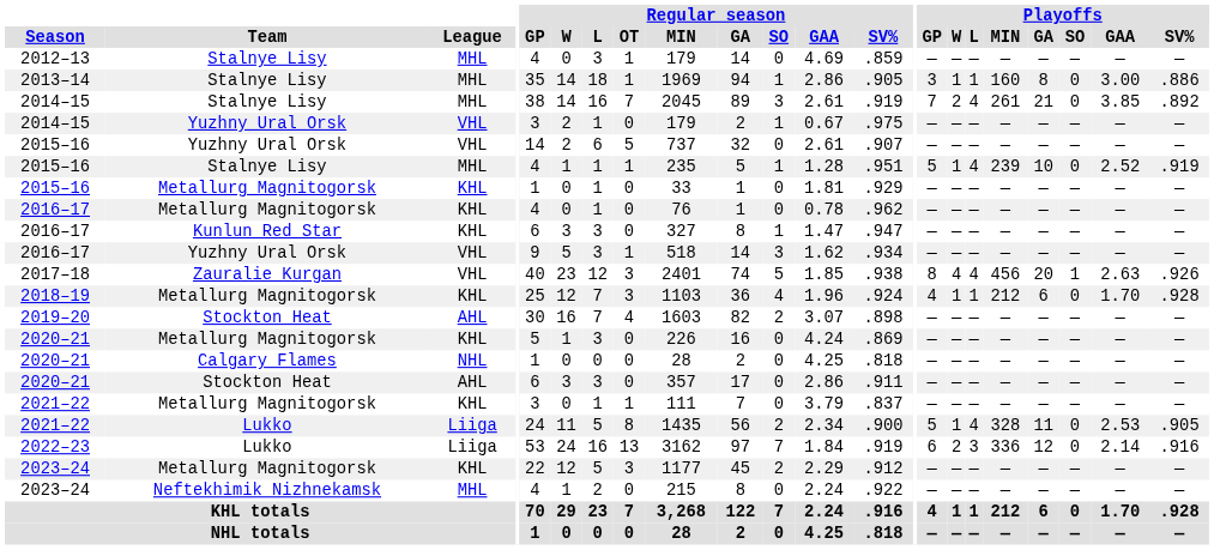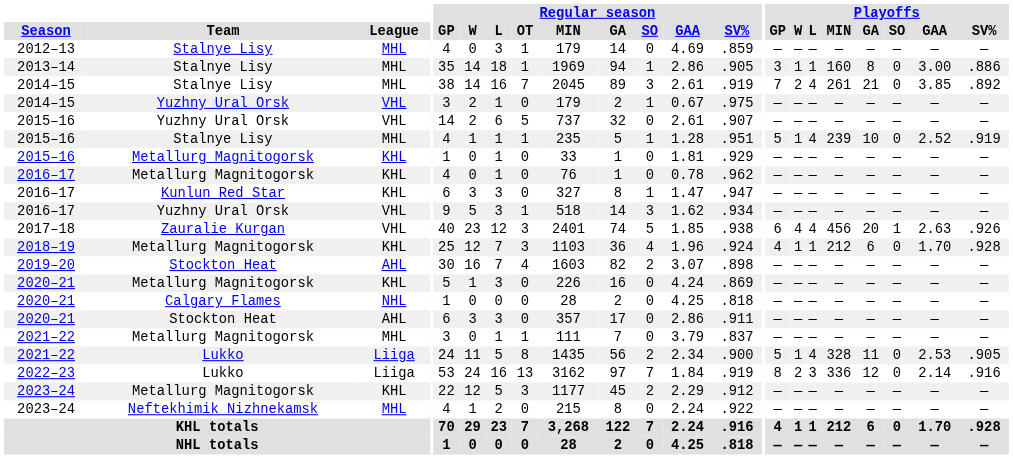 <table border="0" cellpadding="1" cellspacing="0" style="text-align:center; width:75%;">
 <tr bgcolor="#e0e0e0">
 <th colspan="3" bgcolor="#ffffff"></th>
 <th rowspan="99" bgcolor="#ffffff"></th>
 <th colspan="9" bgcolor="#e0e0e0"><a href='#'>Regular season</a></th>
 <th rowspan="99" bgcolor="#ffffff"></th>
 <th colspan="8" bgcolor="#e0e0e0"><a href='#'>Playoffs</a></th>
 </tr>
 <tr bgcolor="#e0e0e0">
 <th><a href='#'>Season</a></th>
 <th>Team</th>
 <th>League</th>
 <th>GP</th>
 <th>W</th>
 <th>L</th>
 <th>OT</th>
 <th>MIN</th>
 <th>GA</th>
 <th><a href='#'>SO</a></th>
 <th><a href='#'>GAA</a></th>
 <th><a href='#'>SV%</a></th>
 <th>GP</th>
 <th>W</th>
 <th>L</th>
 <th>MIN</th>
 <th>GA</th>
 <th>SO</th>
 <th>GAA</th>
 <th>SV%</th>
 </tr>
 <tr>
 <td>2012–13</td>
 <td><a href='#'>Stalnye Lisy</a></td>
 <td><a href='#'>MHL</a></td>
 <td>4</td>
 <td>0</td>
 <td>3</td>
 <td>1</td>
 <td>179</td>
 <td>14</td>
 <td>0</td>
 <td>4.69</td>
 <td>.859</td>
 <td>—</td>
 <td>—</td>
 <td>—</td>
 <td>—</td>
 <td>—</td>
 <td>—</td>
 <td>—</td>
 <td>—</td>
 </tr>
 <tr bgcolor="#f0f0f0">
 <td>2013–14</td>
 <td>Stalnye Lisy</td>
 <td>MHL</td>
 <td>35</td>
 <td>14</td>
 <td>18</td>
 <td>1</td>
 <td>1969</td>
 <td>94</td>
 <td>1</td>
 <td>2.86</td>
 <td>.905</td>
 <td>3</td>
 <td>1</td>
 <td>1</td>
 <td>160</td>
 <td>8</td>
 <td>0</td>
 <td>3.00</td>
 <td>.886</td>
 </tr>
 <tr>
 <td>2014–15</td>
 <td>Stalnye Lisy</td>
 <td>MHL</td>
 <td>38</td>
 <td>14</td>
 <td>16</td>
 <td>7</td>
 <td>2045</td>
 <td>89</td>
 <td>3</td>
 <td>2.61</td>
 <td>.919</td>
 <td>7</td>
 <td>2</td>
 <td>4</td>
 <td>261</td>
 <td>21</td>
 <td>0</td>
 <td>3.85</td>
 <td>.892</td>
 </tr>
 <tr bgcolor="#f0f0f0">
 <td>2014–15</td>
 <td><a href='#'>Yuzhny Ural Orsk</a></td>
 <td><a href='#'>VHL</a></td>
 <td>3</td>
 <td>2</td>
 <td>1</td>
 <td>0</td>
 <td>179</td>
 <td>2</td>
 <td>1</td>
 <td>0.67</td>
 <td>.975</td>
 <td>—</td>
 <td>—</td>
 <td>—</td>
 <td>—</td>
 <td>—</td>
 <td>—</td>
 <td>—</td>
 <td>—</td>
 </tr>
 <tr>
 <td>2015–16</td>
 <td>Yuzhny Ural Orsk</td>
 <td>VHL</td>
 <td>14</td>
 <td>2</td>
 <td>6</td>
 <td>5</td>
 <td>737</td>
 <td>32</td>
 <td>0</td>
 <td>2.61</td>
 <td>.907</td>
 <td>—</td>
 <td>—</td>
 <td>—</td>
 <td>—</td>
 <td>—</td>
 <td>—</td>
 <td>—</td>
 <td>—</td>
 </tr>
 <tr bgcolor="#f0f0f0">
 <td>2015–16</td>
 <td>Stalnye Lisy</td>
 <td>MHL</td>
 <td>4</td>
 <td>1</td>
 <td>1</td>
 <td>1</td>
 <td>235</td>
 <td>5</td>
 <td>1</td>
 <td>1.28</td>
 <td>.951</td>
 <td>5</td>
 <td>1</td>
 <td>4</td>
 <td>239</td>
 <td>10</td>
 <td>0</td>
 <td>2.52</td>
 <td>.919</td>
 </tr>
 <tr>
 <td><a href='#'>2015–16</a></td>
 <td><a href='#'>Metallurg Magnitogorsk</a></td>
 <td><a href='#'>KHL</a></td>
 <td>1</td>
 <td>0</td>
 <td>1</td>
 <td>0</td>
 <td>33</td>
 <td>1</td>
 <td>0</td>
 <td>1.81</td>
 <td>.929</td>
 <td>—</td>
 <td>—</td>
 <td>—</td>
 <td>—</td>
 <td>—</td>
 <td>—</td>
 <td>—</td>
 <td>—</td>
 </tr>
 <tr bgcolor="#f0f0f0">
 <td><a href='#'>2016–17</a></td>
 <td>Metallurg Magnitogorsk</td>
 <td>KHL</td>
 <td>4</td>
 <td>0</td>
 <td>1</td>
 <td>0</td>
 <td>76</td>
 <td>1</td>
 <td>0</td>
 <td>0.78</td>
 <td>.962</td>
 <td>—</td>
 <td>—</td>
 <td>—</td>
 <td>—</td>
 <td>—</td>
 <td>—</td>
 <td>—</td>
 <td>—</td>
 </tr>
 <tr>
 <td>2016–17</td>
 <td><a href='#'>Kunlun Red Star</a></td>
 <td>KHL</td>
 <td>6</td>
 <td>3</td>
 <td>3</td>
 <td>0</td>
 <td>327</td>
 <td>8</td>
 <td>1</td>
 <td>1.47</td>
 <td>.947</td>
 <td>—</td>
 <td>—</td>
 <td>—</td>
 <td>—</td>
 <td>—</td>
 <td>—</td>
 <td>—</td>
 <td>—</td>
 </tr>
 <tr bgcolor="#f0f0f0">
 <td>2016–17</td>
 <td>Yuzhny Ural Orsk</td>
 <td>VHL</td>
 <td>9</td>
 <td>5</td>
 <td>3</td>
 <td>1</td>
 <td>518</td>
 <td>14</td>
 <td>3</td>
 <td>1.62</td>
 <td>.934</td>
 <td>—</td>
 <td>—</td>
 <td>—</td>
 <td>—</td>
 <td>—</td>
 <td>—</td>
 <td>—</td>
 <td>—</td>
 </tr>
 <tr>
 <td>2017–18</td>
 <td><a href='#'>Zauralie Kurgan</a></td>
 <td>VHL</td>
 <td>40</td>
 <td>23</td>
 <td>12</td>
 <td>3</td>
 <td>2401</td>
 <td>74</td>
 <td>5</td>
 <td>1.85</td>
 <td>.938</td>
-<td>8</td>
+<td>6</td>
 <td>4</td>
 <td>4</td>
 <td>456</td>
 <td>20</td>
 <td>1</td>
 <td>2.63</td>
 <td>.926</td>
 </tr>
 <tr bgcolor="#f0f0f0">
 <td><a href='#'>2018–19</a></td>
 <td>Metallurg Magnitogorsk</td>
 <td>KHL</td>
 <td>25</td>
 <td>12</td>
 <td>7</td>
 <td>3</td>
 <td>1103</td>
 <td>36</td>
 <td>4</td>
 <td>1.96</td>
 <td>.924</td>
 <td>4</td>
 <td>1</td>
 <td>1</td>
 <td>212</td>
 <td>6</td>
 <td>0</td>
 <td>1.70</td>
 <td>.928</td>
 </tr>
 <tr>
 <td><a href='#'>2019–20</a></td>
 <td><a href='#'>Stockton Heat</a></td>
 <td><a href='#'>AHL</a></td>
 <td>30</td>
 <td>16</td>
 <td>7</td>
 <td>4</td>
 <td>1603</td>
 <td>82</td>
 <td>2</td>
 <td>3.07</td>
 <td>.898</td>
 <td>—</td>
 <td>—</td>
 <td>—</td>
 <td>—</td>
 <td>—</td>
 <td>—</td>
 <td>—</td>
 <td>—</td>
 </tr>
 <tr bgcolor="#f0f0f0">
 <td><a href='#'>2020–21</a></td>
 <td>Metallurg Magnitogorsk</td>
 <td>KHL</td>
 <td>5</td>
 <td>1</td>
 <td>3</td>
 <td>0</td>
 <td>226</td>
 <td>16</td>
 <td>0</td>
 <td>4.24</td>
 <td>.869</td>
 <td>—</td>
 <td>—</td>
 <td>—</td>
 <td>—</td>
 <td>—</td>
 <td>—</td>
 <td>—</td>
 <td>—</td>
 </tr>
 <tr>
 <td><a href='#'>2020–21</a></td>
 <td><a href='#'>Calgary Flames</a></td>
 <td><a href='#'>NHL</a></td>
 <td>1</td>
 <td>0</td>
 <td>0</td>
 <td>0</td>
 <td>28</td>
 <td>2</td>
 <td>0</td>
 <td>4.25</td>
 <td>.818</td>
 <td>—</td>
 <td>—</td>
 <td>—</td>
 <td>—</td>
 <td>—</td>
 <td>—</td>
 <td>—</td>
 <td>—</td>
 </tr>
 <tr bgcolor="#f0f0f0">
 <td><a href='#'>2020–21</a></td>
 <td>Stockton Heat</td>
 <td>AHL</td>
 <td>6</td>
 <td>3</td>
 <td>3</td>
 <td>0</td>
 <td>357</td>
 <td>17</td>
 <td>0</td>
 <td>2.86</td>
 <td>.911</td>
 <td>—</td>
 <td>—</td>
 <td>—</td>
 <td>—</td>
 <td>—</td>
 <td>—</td>
 <td>—</td>
 <td>—</td>
 </tr>
 <tr>
 <td><a href='#'>2021–22</a></td>
 <td>Metallurg Magnitogorsk</td>
-<td>KHL</td>
+<td>MHL</td>
 <td>3</td>
 <td>0</td>
 <td>1</td>
 <td>1</td>
 <td>111</td>
 <td>7</td>
 <td>0</td>
 <td>3.79</td>
 <td>.837</td>
 <td>—</td>
 <td>—</td>
 <td>—</td>
 <td>—</td>
 <td>—</td>
 <td>—</td>
 <td>—</td>
 <td>—</td>
 </tr>
 <tr bgcolor="#f0f0f0">
 <td><a href='#'>2021–22</a></td>
 <td><a href='#'>Lukko</a></td>
 <td><a href='#'>Liiga</a></td>
 <td>24</td>
 <td>11</td>
 <td>5</td>
 <td>8</td>
 <td>1435</td>
 <td>56</td>
 <td>2</td>
 <td>2.34</td>
 <td>.900</td>
 <td>5</td>
 <td>1</td>
 <td>4</td>
 <td>328</td>
 <td>11</td>
 <td>0</td>
 <td>2.53</td>
 <td>.905</td>
 </tr>
 <tr>
 <td><a href='#'>2022–23</a></td>
 <td>Lukko</td>
 <td>Liiga</td>
 <td>53</td>
 <td>24</td>
 <td>16</td>
 <td>13</td>
 <td>3162</td>
 <td>97</td>
 <td>7</td>
 <td>1.84</td>
 <td>.919</td>
-<td>6</td>
+<td>8</td>
 <td>2</td>
 <td>3</td>
 <td>336</td>
 <td>12</td>
 <td>0</td>
 <td>2.14</td>
 <td>.916</td>
 </tr>
 <tr bgcolor="#f0f0f0">
 <td><a href='#'>2023–24</a></td>
 <td>Metallurg Magnitogorsk</td>
 <td>KHL</td>
 <td>22</td>
 <td>12</td>
 <td>5</td>
 <td>3</td>
 <td>1177</td>
 <td>45</td>
 <td>2</td>
 <td>2.29</td>
 <td>.912</td>
 <td>—</td>
 <td>—</td>
 <td>—</td>
 <td>—</td>
 <td>—</td>
 <td>—</td>
 <td>—</td>
 <td>—</td>
 </tr>
 <tr>
 <td>2023–24</td>
 <td><a href='#'>Neftekhimik Nizhnekamsk</a></td>
 <td><a href='#'>MHL</a></td>
 <td>4</td>
 <td>1</td>
 <td>2</td>
 <td>0</td>
 <td>215</td>
 <td>8</td>
 <td>0</td>
 <td>2.24</td>
 <td>.922</td>
 <td>—</td>
 <td>—</td>
 <td>—</td>
 <td>—</td>
 <td>—</td>
 <td>—</td>
 <td>—</td>
 <td>—</td>
 </tr>
 <tr bgcolor="#e0e0e0">
 <th colspan="3">KHL totals</th>
 <th>70</th>
 <th>29</th>
 <th>23</th>
 <th>7</th>
 <th>3,268</th>
 <th>122</th>
 <th>7</th>
 <th>2.24</th>
 <th>.916</th>
 <th>4</th>
 <th>1</th>
 <th>1</th>
 <th>212</th>
 <th>6</th>
 <th>0</th>
 <th>1.70</th>
 <th>.928</th>
 </tr>
 <tr bgcolor="#e0e0e0">
 <th colspan="3">NHL totals</th>
 <th>1</th>
 <th>0</th>
 <th>0</th>
 <th>0</th>
 <th>28</th>
 <th>2</th>
 <th>0</th>
 <th>4.25</th>
 <th>.818</th>
 <th>—</th>
 <th>—</th>
 <th>—</th>
 <th>—</th>
 <th>—</th>
 <th>—</th>
 <th>—</th>
 <th>—</th>
 </tr>
 </table>
